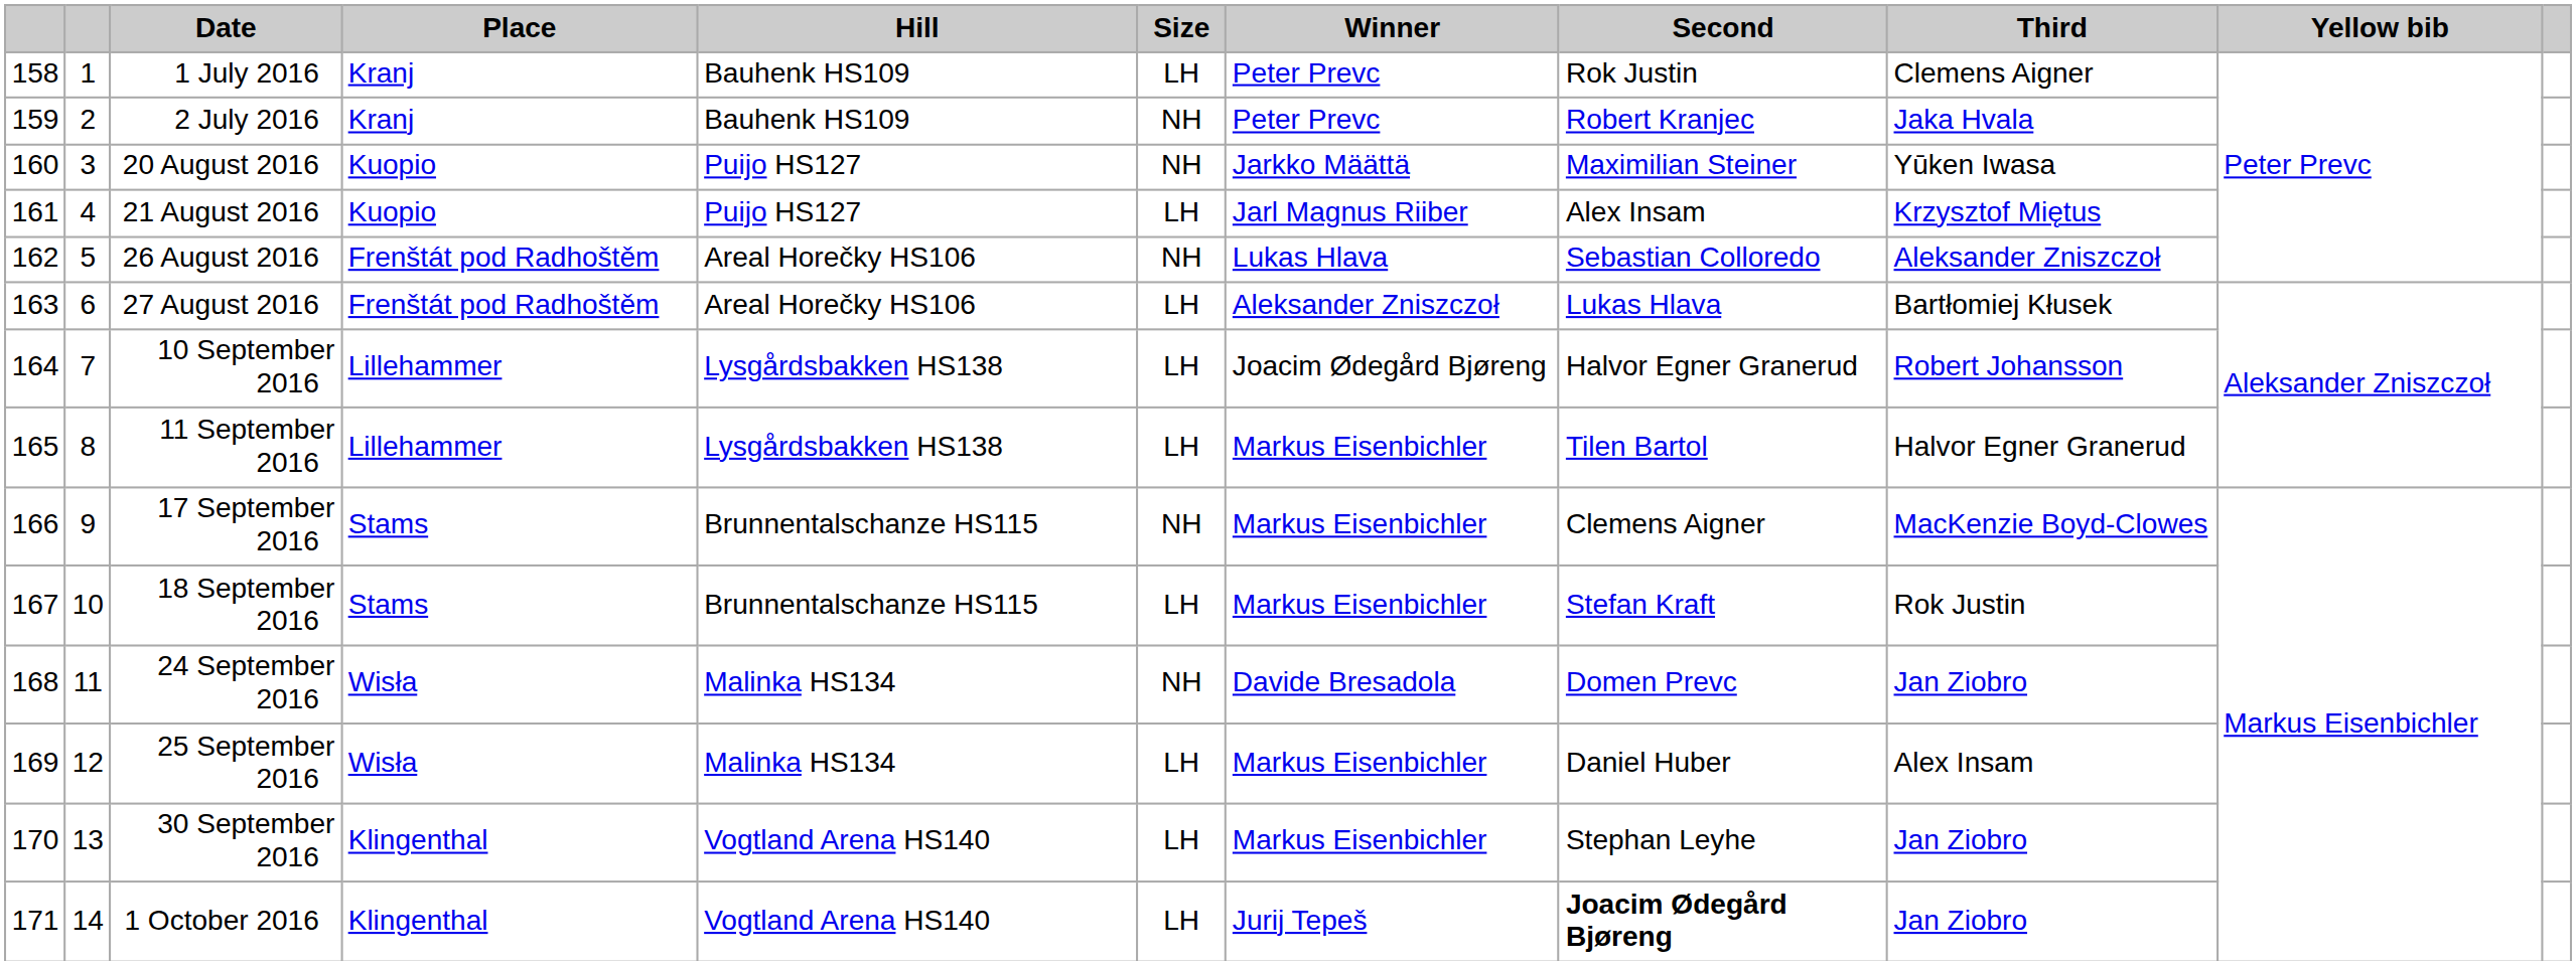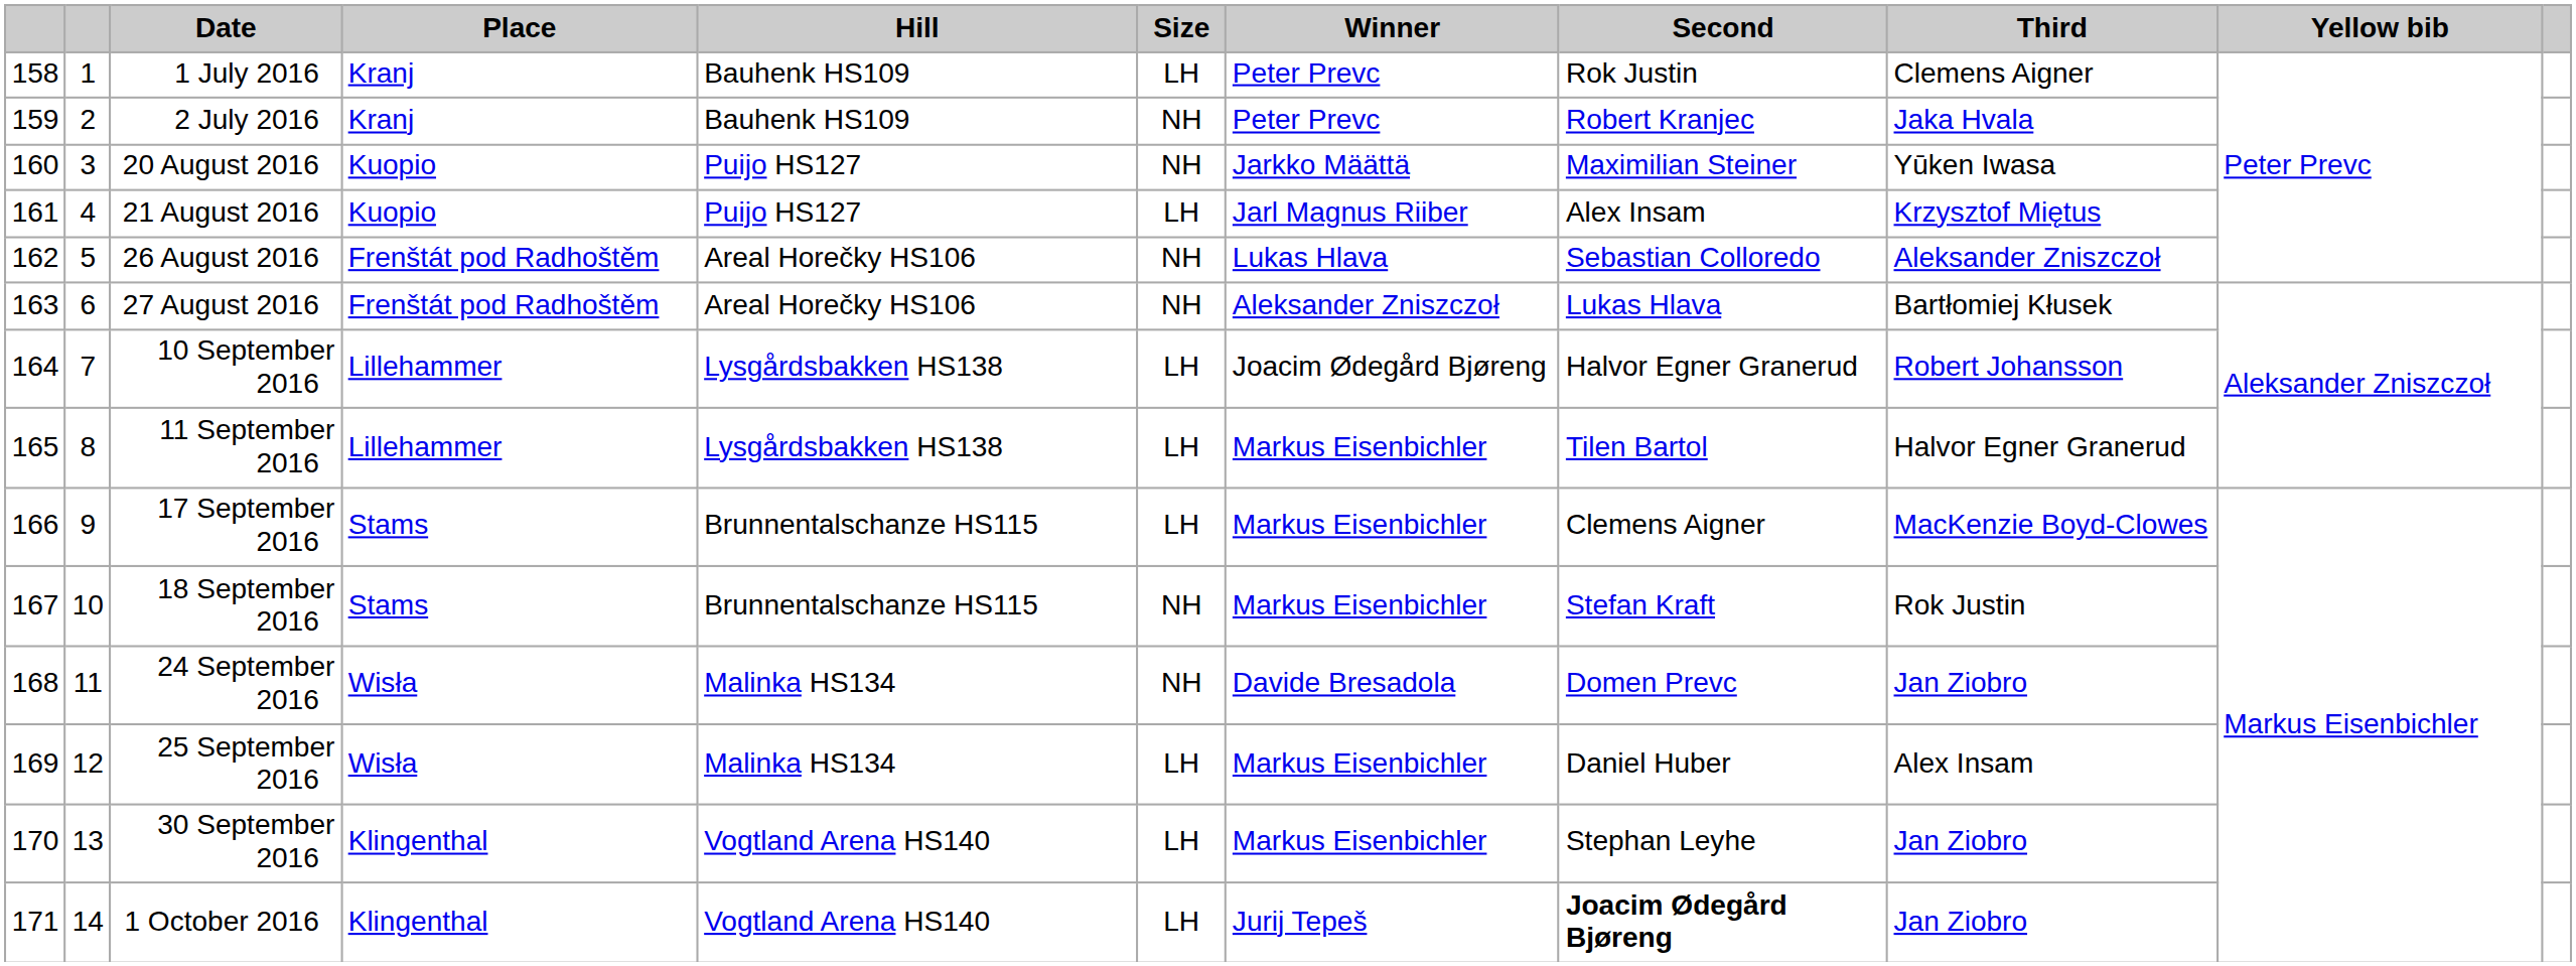 <table class="wikitable plainrowheaders" style="background:#fff; font-size:86%; line-height:16px; border:grey solid 1px; border-collapse:collapse;">
 <tr style="background:#ccc; text-align:center;">
 <th scope="col" style="background:#ccc; width=25 px;"></th>
 <th scope="col" style="background:#ccc; width=30 px;"></th>
 <th scope="col" style="background:#ccc; width:120px;">Date</th>
 <th scope="col" style="background:#ccc; width:200px;">Place</th>
 <th scope="col" style="background:#ccc; width:240px;">Hill</th>
 <th scope="col" style="background:#ccc; width:40px;">Size</th>
 <th scope="col" style="background:#ccc; width:185px;">Winner</th>
 <th scope="col" style="background:#ccc; width:185px;">Second</th>
 <th scope="col" style="background:#ccc; width:185px;">Third</th>
 <th scope="col" style="background:#ccc; width:180px;">Yellow bib</th>
 <th scope="col" style="background:#ccc; width:10px;"></th>
 </tr>
 <tr>
 <td align=center>158</td>
 <td align=center>1</td>
 <td align=right>1 July 2016  </td>
 <td> <a href='#'>Kranj</a></td>
 <td>Bauhenk HS109</td>
 <td align=center>LH</td>
 <td> <a href='#'>Peter Prevc</a></td>
 <td> Rok Justin</td>
 <td> Clemens Aigner</td>
 <td rowspan=5> <a href='#'>Peter Prevc</a></td>
 <td></td>
 </tr>
 <tr>
 <td align=center>159</td>
 <td align=center>2</td>
 <td align=right>2 July 2016  </td>
 <td> <a href='#'>Kranj</a></td>
 <td>Bauhenk HS109</td>
 <td align=center>NH</td>
 <td> <a href='#'>Peter Prevc</a></td>
 <td> <a href='#'>Robert Kranjec</a></td>
 <td> <a href='#'>Jaka Hvala</a></td>
 <td></td>
 </tr>
 <tr>
 <td align=center>160</td>
 <td align=center>3</td>
 <td align=right>20 August 2016  </td>
 <td> <a href='#'>Kuopio</a></td>
 <td><a href='#'>Puijo</a> HS127</td>
 <td align=center>NH</td>
 <td> <a href='#'>Jarkko Määttä</a></td>
 <td> <a href='#'>Maximilian Steiner</a></td>
 <td> Yūken Iwasa</td>
 <td></td>
 </tr>
 <tr>
 <td align=center>161</td>
 <td align=center>4</td>
 <td align=right>21 August 2016  </td>
 <td> <a href='#'>Kuopio</a></td>
 <td><a href='#'>Puijo</a> HS127</td>
 <td align=center>LH</td>
 <td> <a href='#'>Jarl Magnus Riiber</a></td>
 <td> Alex Insam</td>
 <td> <a href='#'>Krzysztof Miętus</a></td>
 <td></td>
 </tr>
 <tr>
 <td align=center>162</td>
 <td align=center>5</td>
 <td align=right>26 August 2016  </td>
 <td> <a href='#'>Frenštát pod Radhoštěm</a></td>
 <td>Areal Horečky HS106</td>
 <td align=center>NH</td>
 <td> <a href='#'>Lukas Hlava</a></td>
 <td> <a href='#'>Sebastian Colloredo</a></td>
 <td> <a href='#'>Aleksander Zniszczoł</a></td>
 <td></td>
 </tr>
 <tr>
 <td align=center>163</td>
 <td align=center>6</td>
 <td align=right>27 August 2016  </td>
 <td> <a href='#'>Frenštát pod Radhoštěm</a></td>
 <td>Areal Horečky HS106</td>
-<td align=center>LH</td>
+<td align=center>NH</td>
 <td> <a href='#'>Aleksander Zniszczoł</a></td>
 <td> <a href='#'>Lukas Hlava</a></td>
 <td> Bartłomiej Kłusek</td>
 <td rowspan=3> <a href='#'>Aleksander Zniszczoł</a></td>
 <td></td>
 </tr>
 <tr>
 <td align=center>164</td>
 <td align=center>7</td>
 <td align=right>10 September 2016  </td>
 <td> <a href='#'>Lillehammer</a></td>
 <td><a href='#'>Lysgårdsbakken</a> HS138</td>
 <td align=center>LH</td>
 <td> Joacim Ødegård Bjøreng</td>
 <td> Halvor Egner Granerud</td>
 <td> <a href='#'>Robert Johansson</a></td>
 <td></td>
 </tr>
 <tr>
 <td align=center>165</td>
 <td align=center>8</td>
 <td align=right>11 September 2016  </td>
 <td> <a href='#'>Lillehammer</a></td>
 <td><a href='#'>Lysgårdsbakken</a> HS138</td>
 <td align=center>LH</td>
 <td> <a href='#'>Markus Eisenbichler</a></td>
 <td> <a href='#'>Tilen Bartol</a></td>
 <td> Halvor Egner Granerud</td>
 <td></td>
 </tr>
 <tr>
 <td align=center>166</td>
 <td align=center>9</td>
 <td align=right>17 September 2016  </td>
 <td> <a href='#'>Stams</a></td>
 <td>Brunnentalschanze HS115</td>
-<td align=center>NH</td>
+<td align=center>LH</td>
 <td> <a href='#'>Markus Eisenbichler</a></td>
 <td> Clemens Aigner</td>
 <td> <a href='#'>MacKenzie Boyd-Clowes</a></td>
 <td rowspan=6> <a href='#'>Markus Eisenbichler</a></td>
 <td></td>
 </tr>
 <tr>
 <td align=center>167</td>
 <td align=center>10</td>
 <td align=right>18 September 2016  </td>
 <td> <a href='#'>Stams</a></td>
 <td>Brunnentalschanze HS115</td>
-<td align=center>LH</td>
+<td align=center>NH</td>
 <td> <a href='#'>Markus Eisenbichler</a></td>
 <td> <a href='#'>Stefan Kraft</a></td>
 <td> Rok Justin</td>
 <td></td>
 </tr>
 <tr>
 <td align=center>168</td>
 <td align=center>11</td>
 <td align=right>24 September 2016  </td>
 <td> <a href='#'>Wisła</a></td>
 <td><a href='#'>Malinka</a> HS134</td>
 <td align=center>NH</td>
 <td> <a href='#'>Davide Bresadola</a></td>
 <td> <a href='#'>Domen Prevc</a></td>
 <td> <a href='#'>Jan Ziobro</a></td>
 <td></td>
 </tr>
 <tr>
 <td align=center>169</td>
 <td align=center>12</td>
 <td align=right>25 September 2016  </td>
 <td> <a href='#'>Wisła</a></td>
 <td><a href='#'>Malinka</a> HS134</td>
 <td align=center>LH</td>
 <td> <a href='#'>Markus Eisenbichler</a></td>
 <td> Daniel Huber</td>
 <td> Alex Insam</td>
 <td></td>
 </tr>
 <tr>
 <td align=center>170</td>
 <td align=center>13</td>
 <td align=right>30 September 2016  </td>
 <td> <a href='#'>Klingenthal</a></td>
 <td><a href='#'>Vogtland Arena</a> HS140</td>
 <td align=center>LH</td>
 <td> <a href='#'>Markus Eisenbichler</a></td>
 <td> Stephan Leyhe</td>
 <td> <a href='#'>Jan Ziobro</a></td>
 <td></td>
 </tr>
 <tr>
 <td align=center>171</td>
 <td align=center>14</td>
 <td align=right>1 October 2016  </td>
 <td> <a href='#'>Klingenthal</a></td>
 <td><a href='#'>Vogtland Arena</a> HS140</td>
 <td align=center>LH</td>
 <td> <a href='#'>Jurij Tepeš</a></td>
 <td><strong> Joacim Ødegård Bjøreng</strong></td>
 <td> <a href='#'>Jan Ziobro</a></td>
 <td></td>
 </tr>
 </table>
